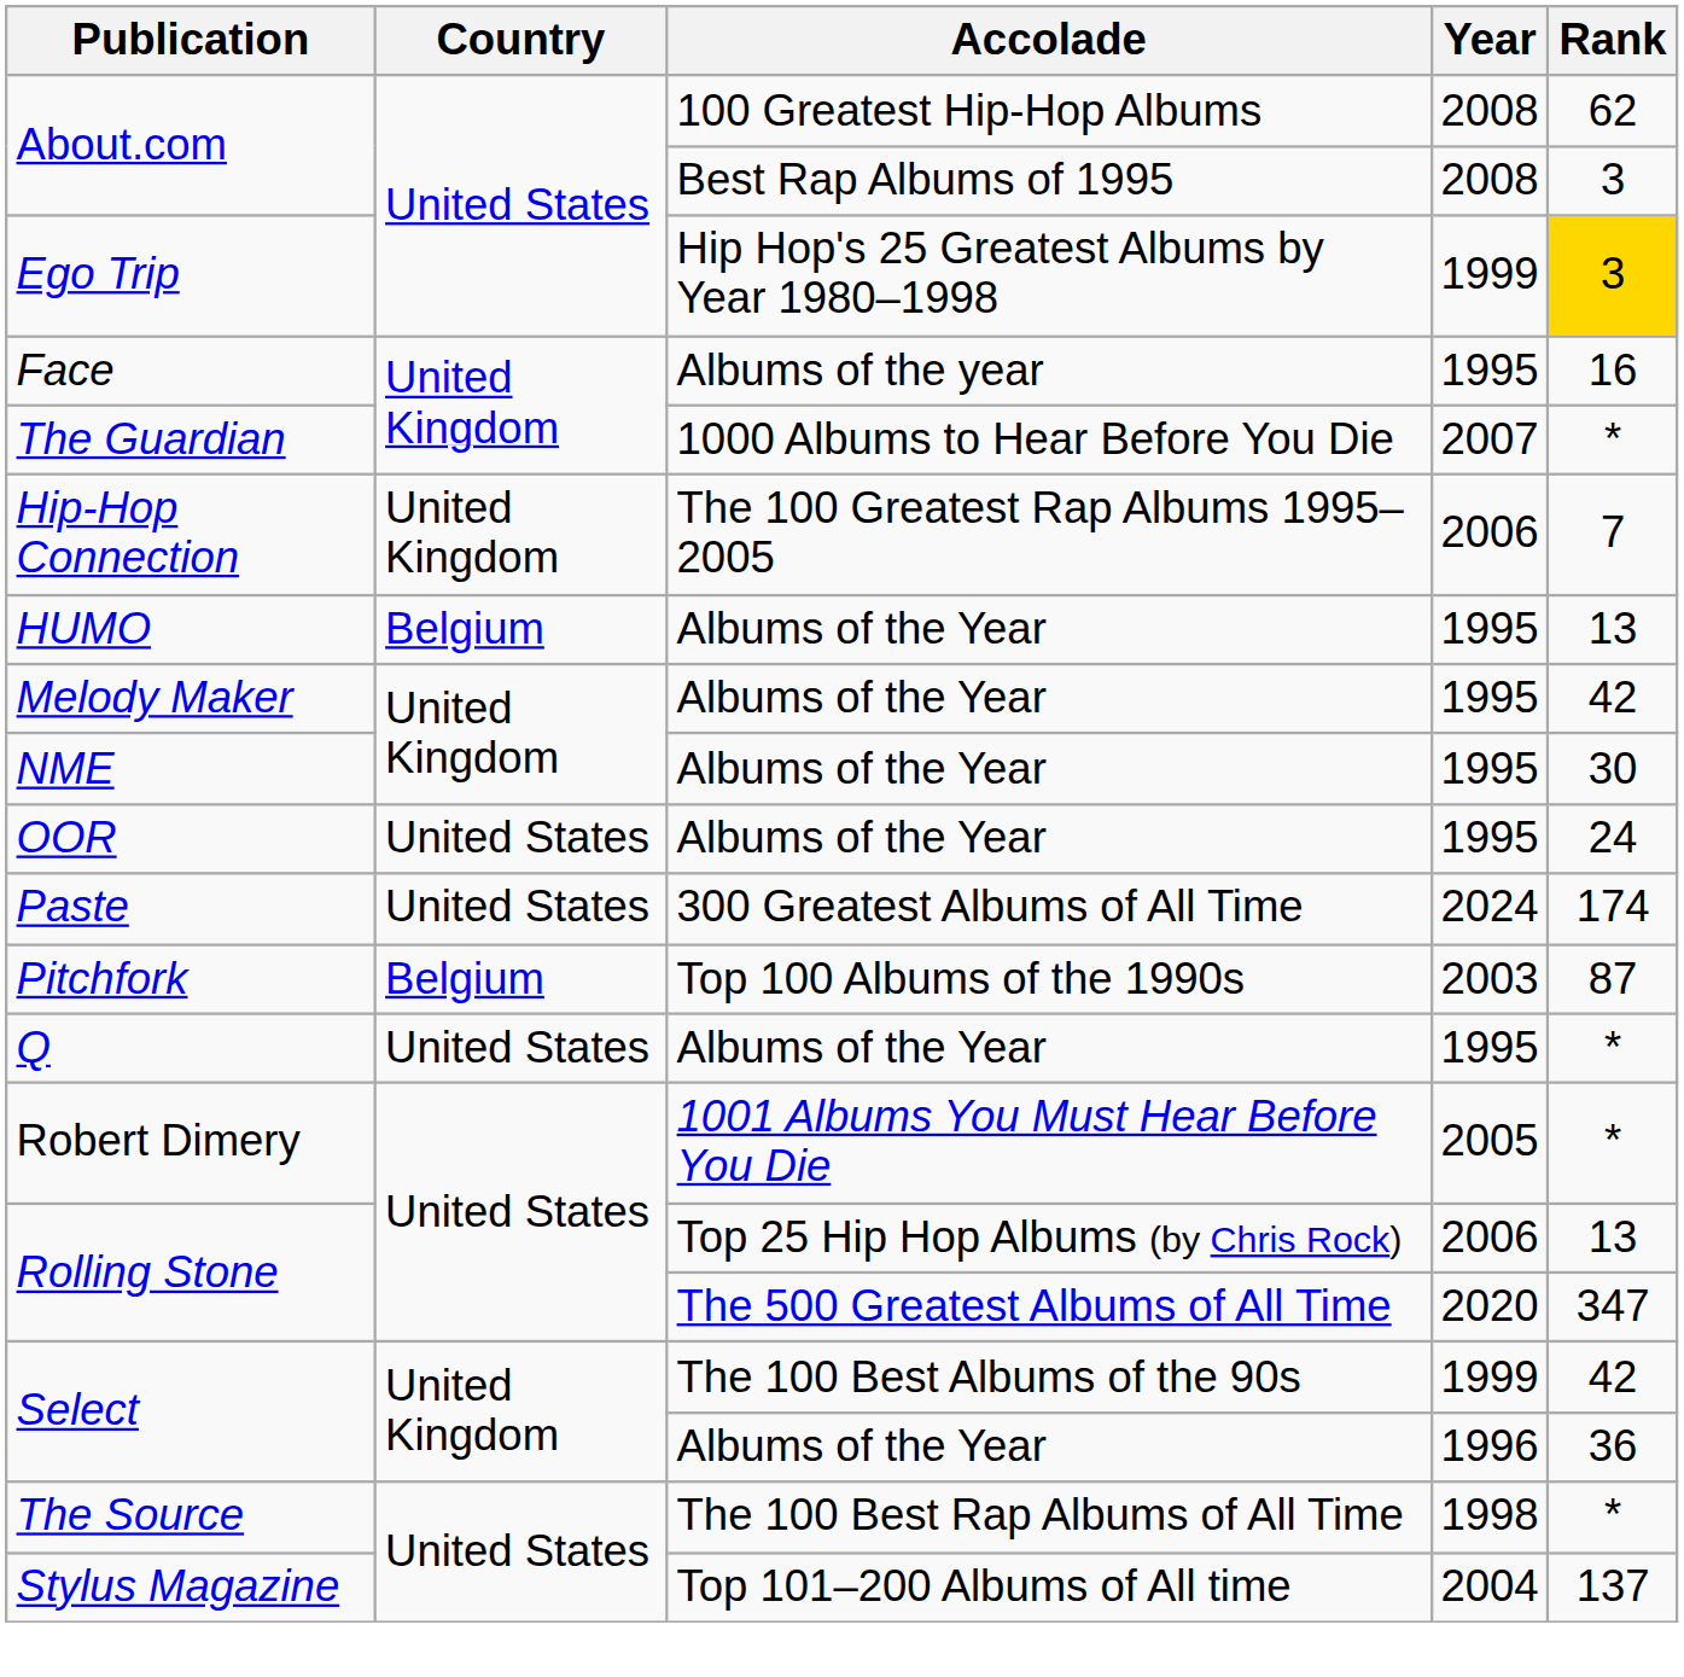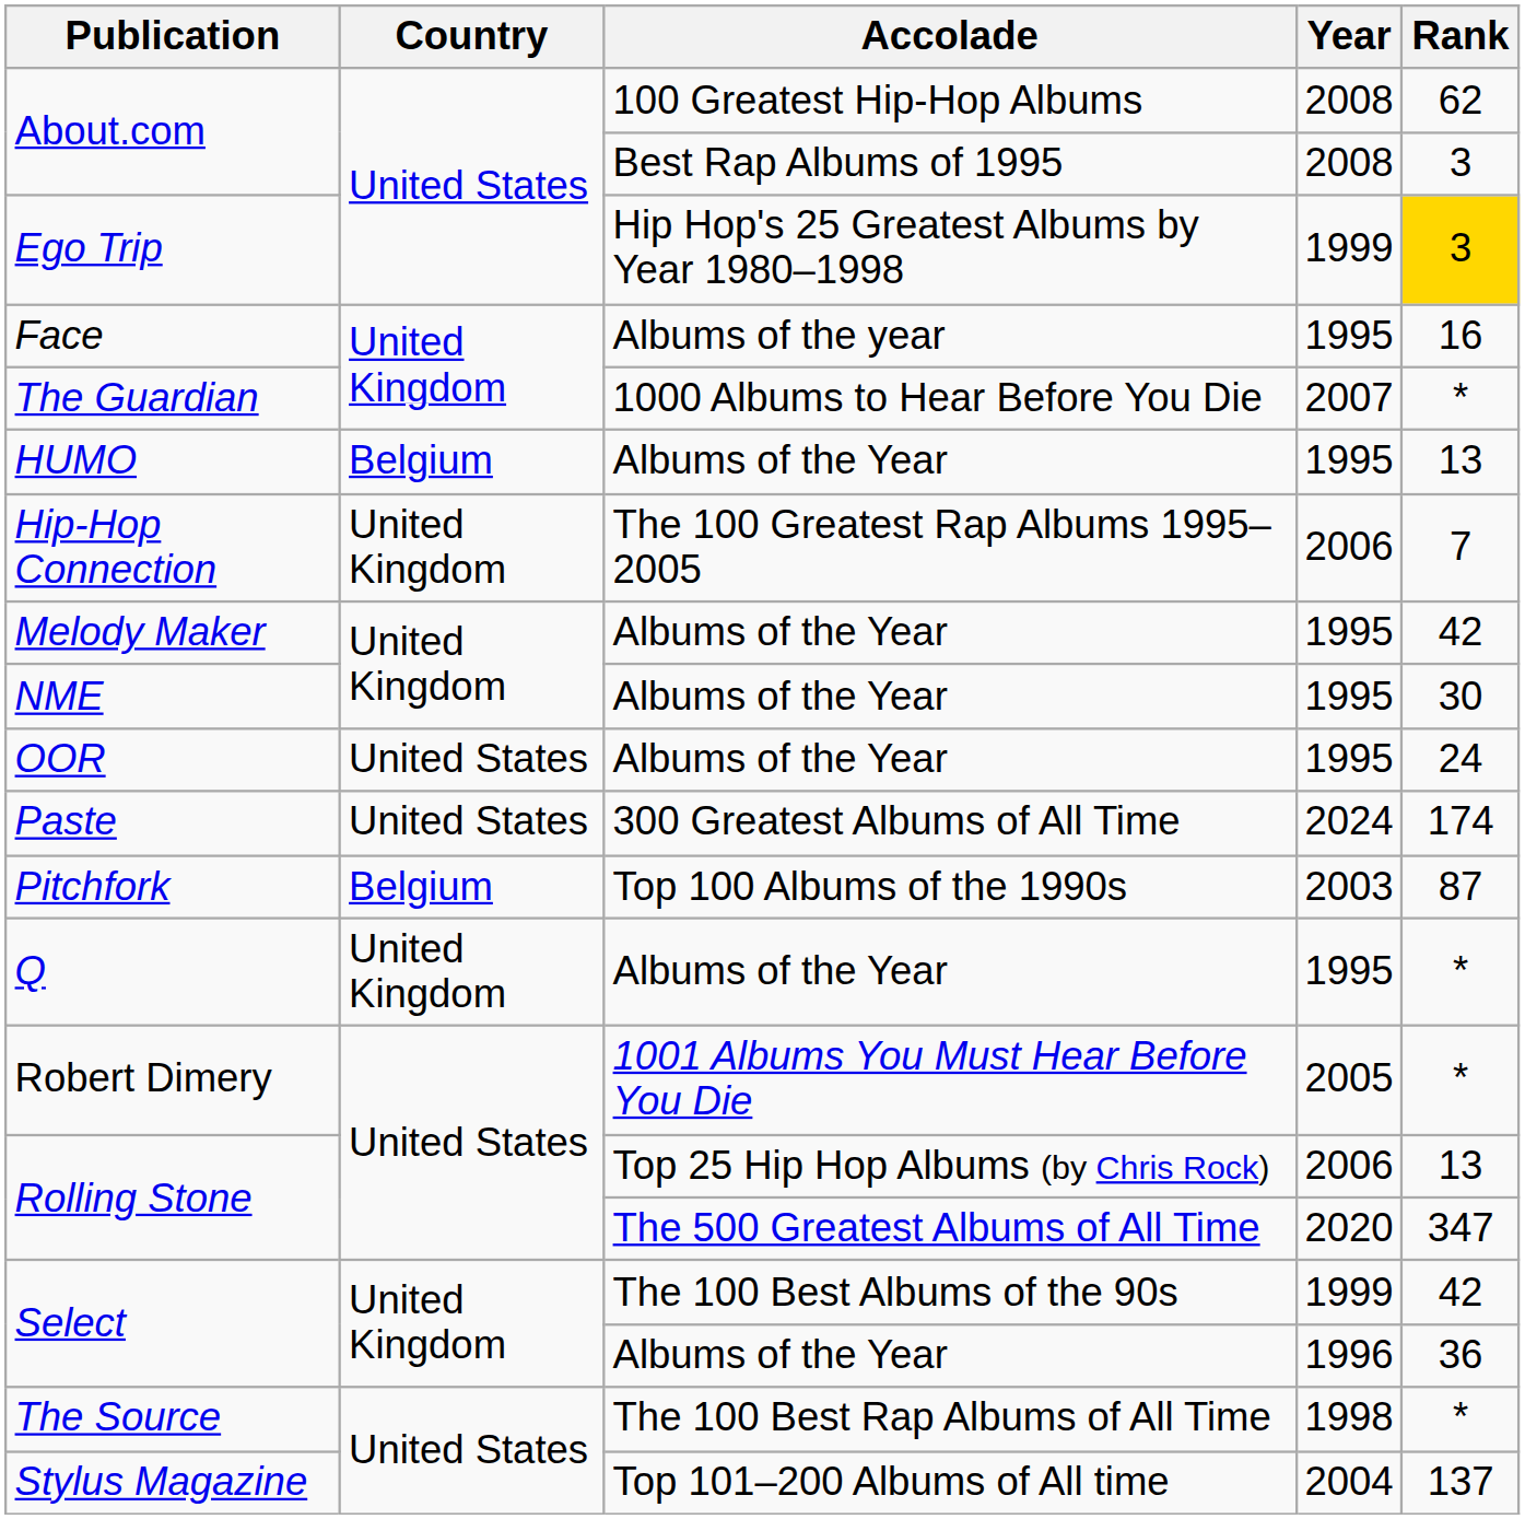 <table class="wikitable">
 <tr>
 <th>Publication</th>
 <th>Country</th>
 <th>Accolade</th>
 <th>Year</th>
 <th>Rank</th>
 </tr>
 <tr>
 <td rowspan=2><a href='#'>About.com</a></td>
 <td rowspan=3><a href='#'>United States</a></td>
 <td>100 Greatest Hip-Hop Albums</td>
 <td>2008</td>
 <td style="text-align:center;">62</td>
 </tr>
 <tr>
 <td>Best Rap Albums of 1995</td>
 <td>2008</td>
 <td style="text-align:center;">3</td>
 </tr>
 <tr>
 <td><em><a href='#'>Ego Trip</a></em></td>
 <td>Hip Hop's 25 Greatest Albums by Year 1980–1998</td>
 <td>1999</td>
 <td style="background: gold; text-align:center;">3</td>
 </tr>
 <tr>
 <td><em>Face</em></td>
 <td rowspan=2><a href='#'>United Kingdom</a></td>
 <td>Albums of the year</td>
 <td>1995</td>
 <td style="text-align:center;">16</td>
 </tr>
 <tr>
 <td><em><a href='#'>The Guardian</a></em></td>
 <td>1000 Albums to Hear Before You Die</td>
 <td>2007</td>
 <td style="text-align:center;">*</td>
 </tr>
 <tr>
+<td><em><a href='#'>HUMO</a></em></td>
+<td><a href='#'>Belgium</a></td>
+<td>Albums of the Year</td>
+<td>1995</td>
+<td style="text-align:center;">13</td>
+</tr>
+<tr>
 <td><em><a href='#'>Hip-Hop Connection</a></em></td>
 <td>United Kingdom</td>
 <td>The 100 Greatest Rap Albums 1995–2005</td>
 <td>2006</td>
 <td style="text-align:center;">7</td>
-</tr>
-<tr>
-<td><em><a href='#'>HUMO</a></em></td>
-<td><a href='#'>Belgium</a></td>
-<td>Albums of the Year</td>
-<td>1995</td>
-<td style="text-align:center;">13</td>
 </tr>
 <tr>
 <td><em><a href='#'>Melody Maker</a></em></td>
 <td rowspan=2>United Kingdom</td>
 <td>Albums of the Year</td>
 <td>1995</td>
 <td style="text-align:center;">42</td>
 </tr>
 <tr>
 <td><em><a href='#'>NME</a></em></td>
 <td>Albums of the Year</td>
 <td>1995</td>
 <td style="text-align:center;">30</td>
 </tr>
 <tr>
 <td><em><a href='#'>OOR</a></em></td>
 <td>United States</td>
 <td>Albums of the Year</td>
 <td>1995</td>
 <td style="text-align:center;">24</td>
 </tr>
 <tr>
 <td><em><a href='#'>Paste</a></em></td>
 <td>United States</td>
 <td>300 Greatest Albums of All Time</td>
 <td>2024</td>
 <td style="text-align:center;">174</td>
 </tr>
 <tr>
 <td><em><a href='#'>Pitchfork</a></em></td>
 <td><a href='#'>Belgium</a></td>
 <td>Top 100 Albums of the 1990s</td>
 <td>2003</td>
 <td style="text-align:center;">87</td>
 </tr>
 <tr>
 <td><em><a href='#'>Q</a></em></td>
-<td>United States</td>
+<td>United Kingdom</td>
 <td>Albums of the Year</td>
 <td>1995</td>
 <td style="text-align:center;">*</td>
 </tr>
 <tr>
 <td>Robert Dimery</td>
 <td rowspan=3>United States</td>
 <td><em><a href='#'>1001 Albums You Must Hear Before You Die</a></em></td>
 <td>2005</td>
 <td style="text-align:center;">*</td>
 </tr>
 <tr>
 <td rowspan=2><em><a href='#'>Rolling Stone</a></em></td>
 <td>Top 25 Hip Hop Albums <small>(by <a href='#'>Chris Rock</a>)</small></td>
 <td>2006</td>
 <td style="text-align:center;">13</td>
 </tr>
 <tr>
 <td><a href='#'>The 500 Greatest Albums of All Time</a></td>
 <td>2020</td>
 <td style="text-align:center;">347</td>
 </tr>
 <tr>
 <td rowspan=2><em><a href='#'>Select</a></em></td>
 <td rowspan=2>United Kingdom</td>
 <td>The 100 Best Albums of the 90s</td>
 <td>1999</td>
 <td style="text-align:center;">42</td>
 </tr>
 <tr>
 <td>Albums of the Year</td>
 <td>1996</td>
 <td style="text-align:center;">36</td>
 </tr>
 <tr>
 <td><em><a href='#'>The Source</a></em></td>
 <td rowspan=2>United States</td>
 <td>The 100 Best Rap Albums of All Time</td>
 <td>1998</td>
 <td style="text-align:center;">*</td>
 </tr>
 <tr>
 <td><em><a href='#'>Stylus Magazine</a></em></td>
 <td>Top 101–200 Albums of All time</td>
 <td>2004</td>
 <td style="text-align:center;">137</td>
 </tr>
 </table>
